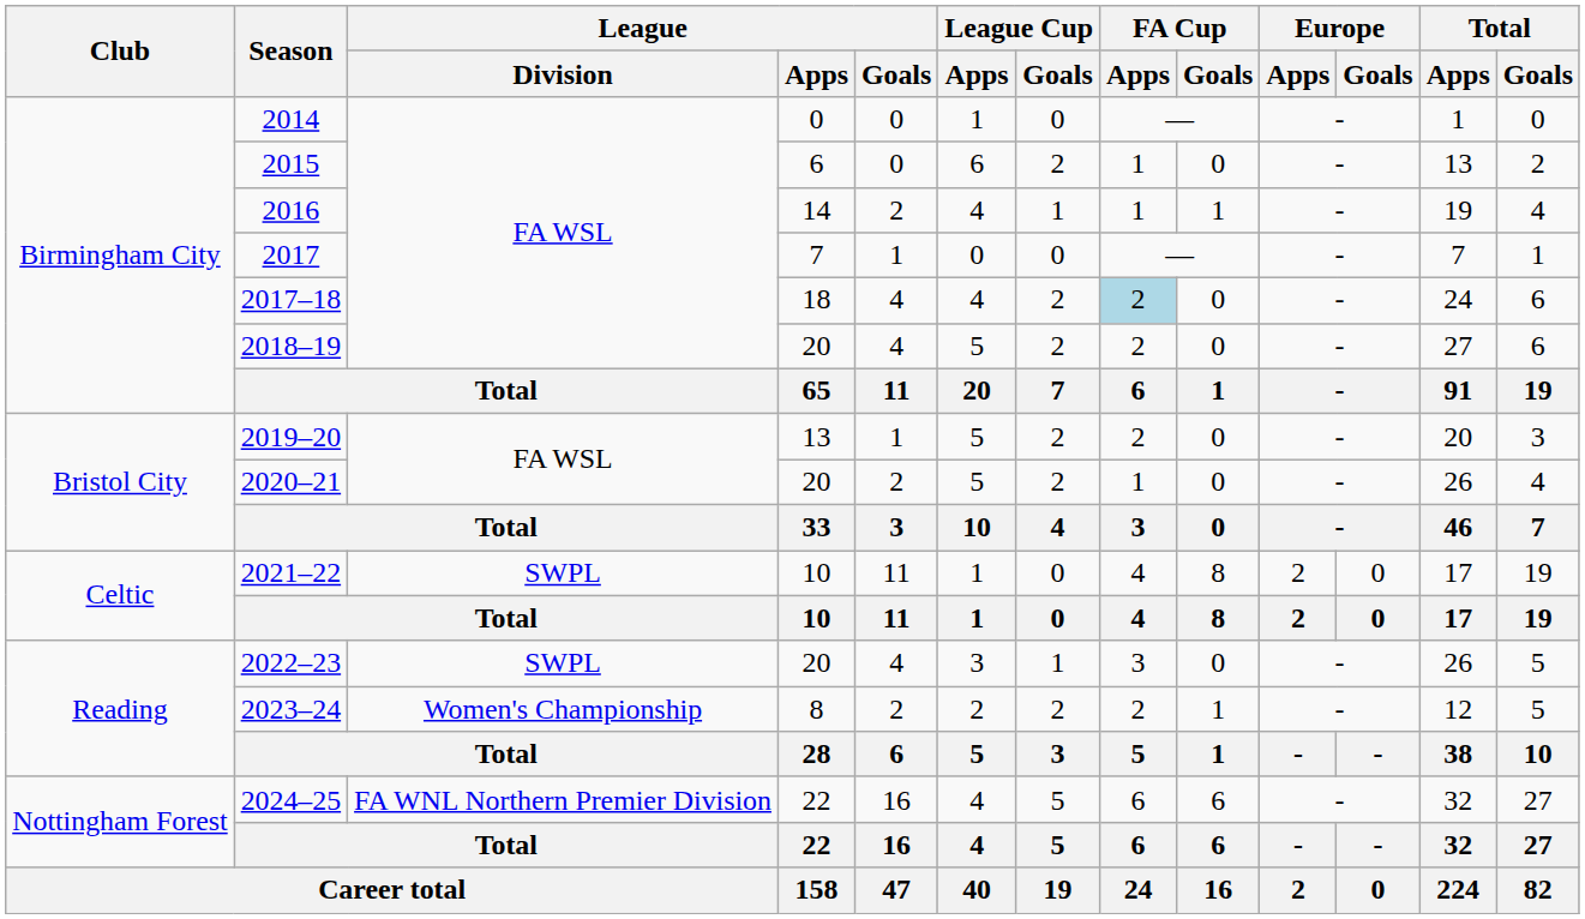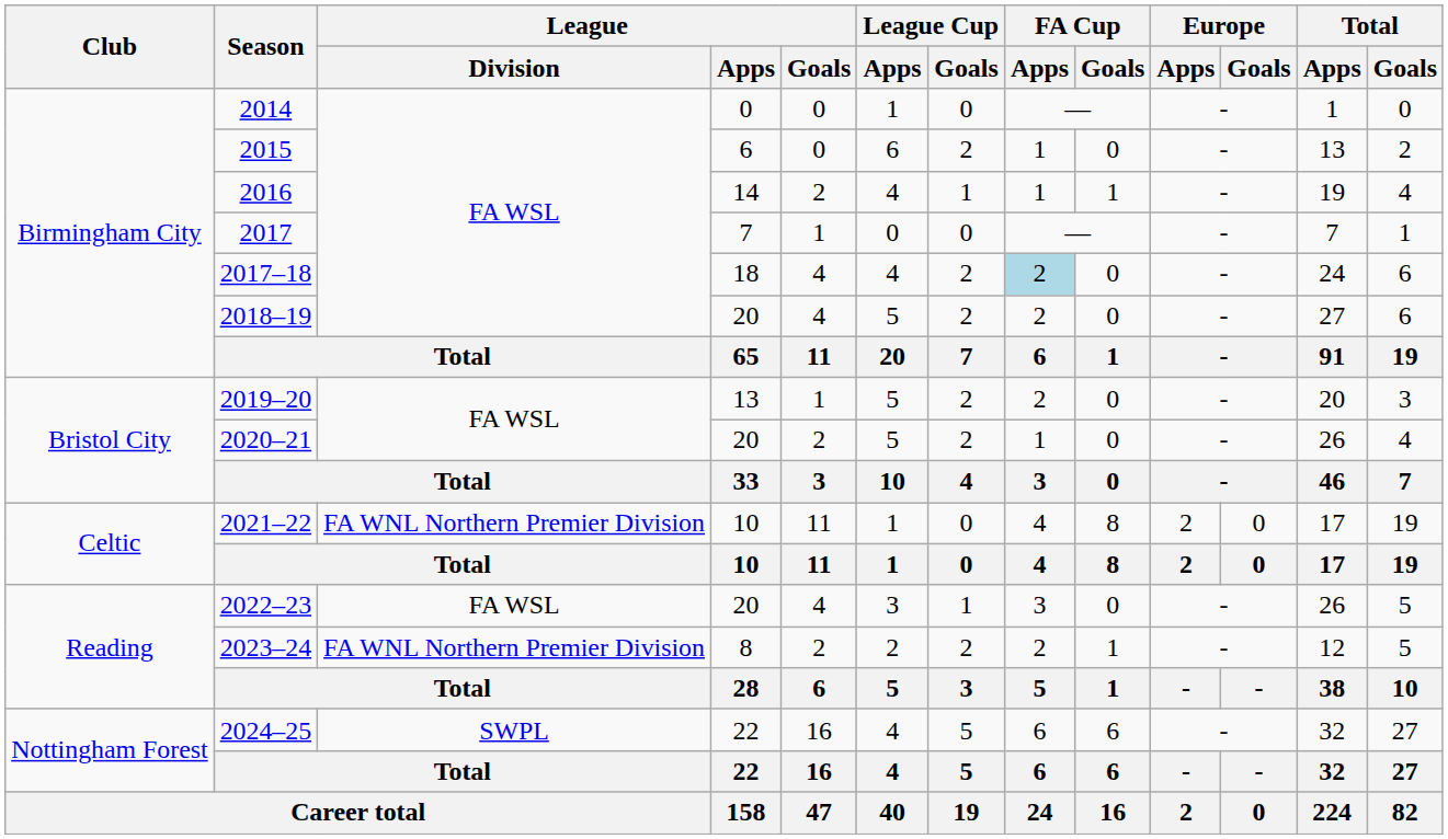 <table class="wikitable" style="text-align: center;">
 <tr>
 <th rowspan="2">Club</th>
 <th rowspan="2">Season</th>
 <th colspan="3">League</th>
 <th colspan="2">League Cup</th>
 <th colspan="2">FA Cup</th>
 <th colspan="2">Europe</th>
 <th colspan="2">Total</th>
 </tr>
 <tr>
 <th>Division</th>
 <th>Apps</th>
 <th>Goals</th>
 <th>Apps</th>
 <th>Goals</th>
 <th>Apps</th>
 <th>Goals</th>
 <th>Apps</th>
 <th>Goals</th>
 <th>Apps</th>
 <th>Goals</th>
 </tr>
 <tr>
 <td rowspan="7"><a href='#'>Birmingham City</a></td>
 <td><a href='#'>2014</a></td>
 <td rowspan="6"><a href='#'>FA WSL</a></td>
 <td>0</td>
 <td>0</td>
 <td>1</td>
 <td>0</td>
 <td colspan="2">—</td>
 <td colspan="2">-</td>
 <td>1</td>
 <td>0</td>
 </tr>
 <tr>
 <td><a href='#'>2015</a></td>
 <td>6</td>
 <td>0</td>
 <td>6</td>
 <td>2</td>
 <td>1</td>
 <td>0</td>
 <td colspan="2">-</td>
 <td>13</td>
 <td>2</td>
 </tr>
 <tr>
 <td><a href='#'>2016</a></td>
 <td>14</td>
 <td>2</td>
 <td>4</td>
 <td>1</td>
 <td>1</td>
 <td>1</td>
 <td colspan="2">-</td>
 <td>19</td>
 <td>4</td>
 </tr>
 <tr>
 <td><a href='#'>2017</a></td>
 <td>7</td>
 <td>1</td>
 <td>0</td>
 <td>0</td>
 <td colspan="2">—</td>
 <td colspan="2">-</td>
 <td>7</td>
 <td>1</td>
 </tr>
 <tr>
 <td><a href='#'>2017–18</a></td>
 <td>18</td>
 <td>4</td>
 <td>4</td>
 <td>2</td>
 <td style="background: lightblue;">2</td>
 <td>0</td>
 <td colspan="2">-</td>
 <td>24</td>
 <td>6</td>
 </tr>
 <tr>
 <td><a href='#'>2018–19</a></td>
 <td>20</td>
 <td>4</td>
 <td>5</td>
 <td>2</td>
 <td>2</td>
 <td>0</td>
 <td colspan="2">-</td>
 <td>27</td>
 <td>6</td>
 </tr>
 <tr>
 <th colspan="2">Total</th>
 <th>65</th>
 <th>11</th>
 <th>20</th>
 <th>7</th>
 <th>6</th>
 <th>1</th>
 <th colspan="2">-</th>
 <th>91</th>
 <th>19</th>
 </tr>
 <tr>
 <td rowspan="3"><a href='#'>Bristol City</a></td>
 <td><a href='#'>2019–20</a></td>
 <td rowspan="2">FA WSL</td>
 <td>13</td>
 <td>1</td>
 <td>5</td>
 <td>2</td>
 <td>2</td>
 <td>0</td>
 <td colspan="2">-</td>
 <td>20</td>
 <td>3</td>
 </tr>
 <tr>
 <td><a href='#'>2020–21</a></td>
 <td>20</td>
 <td>2</td>
 <td>5</td>
 <td>2</td>
 <td>1</td>
 <td>0</td>
 <td colspan="2">-</td>
 <td>26</td>
 <td>4</td>
 </tr>
 <tr>
 <th colspan="2">Total</th>
 <th>33</th>
 <th>3</th>
 <th>10</th>
 <th>4</th>
 <th>3</th>
 <th>0</th>
 <th colspan="2">-</th>
 <th>46</th>
 <th>7</th>
 </tr>
 <tr>
 <td rowspan="2"><a href='#'>Celtic</a></td>
 <td><a href='#'>2021–22</a></td>
-<td><a href='#'>SWPL</a></td>
+<td><a href='#'>FA WNL Northern Premier Division</a></td>
 <td>10</td>
 <td>11</td>
 <td>1</td>
 <td>0</td>
 <td>4</td>
 <td>8</td>
 <td>2</td>
 <td>0</td>
 <td>17</td>
 <td>19</td>
 </tr>
 <tr>
 <th colspan="2">Total</th>
 <th>10</th>
 <th>11</th>
 <th>1</th>
 <th>0</th>
 <th>4</th>
 <th>8</th>
 <th>2</th>
 <th>0</th>
 <th>17</th>
 <th>19</th>
 </tr>
 <tr>
 <td rowspan="3"><a href='#'>Reading</a></td>
 <td><a href='#'>2022–23</a></td>
-<td><a href='#'>SWPL</a></td>
+<td>FA WSL</td>
 <td>20</td>
 <td>4</td>
 <td>3</td>
 <td>1</td>
 <td>3</td>
 <td>0</td>
 <td colspan="2">-</td>
 <td>26</td>
 <td>5</td>
 </tr>
 <tr>
 <td><a href='#'>2023–24</a></td>
-<td><a href='#'>Women's Championship</a></td>
+<td><a href='#'>FA WNL Northern Premier Division</a></td>
 <td>8</td>
 <td>2</td>
 <td>2</td>
 <td>2</td>
 <td>2</td>
 <td>1</td>
 <td colspan="2">-</td>
 <td>12</td>
 <td>5</td>
 </tr>
 <tr>
 <th colspan="2">Total</th>
 <th>28</th>
 <th>6</th>
 <th>5</th>
 <th>3</th>
 <th>5</th>
 <th>1</th>
 <th>-</th>
 <th>-</th>
 <th>38</th>
 <th>10</th>
 </tr>
 <tr>
 <td rowspan="2"><a href='#'>Nottingham Forest</a></td>
 <td><a href='#'>2024–25</a></td>
-<td><a href='#'>FA WNL Northern Premier Division</a></td>
+<td><a href='#'>SWPL</a></td>
 <td>22</td>
 <td>16</td>
 <td>4</td>
 <td>5</td>
 <td>6</td>
 <td>6</td>
 <td colspan="2">-</td>
 <td>32</td>
 <td>27</td>
 </tr>
 <tr>
 <th colspan="2">Total</th>
 <th>22</th>
 <th>16</th>
 <th>4</th>
 <th>5</th>
 <th>6</th>
 <th>6</th>
 <th>-</th>
 <th>-</th>
 <th>32</th>
 <th>27</th>
 </tr>
 <tr>
 <th colspan="3">Career total</th>
 <th>158</th>
 <th>47</th>
 <th>40</th>
 <th>19</th>
 <th>24</th>
 <th>16</th>
 <th>2</th>
 <th>0</th>
 <th>224</th>
 <th>82</th>
 </tr>
 </table>
